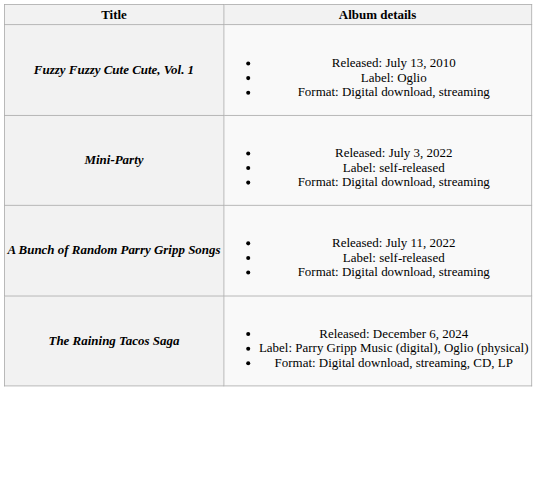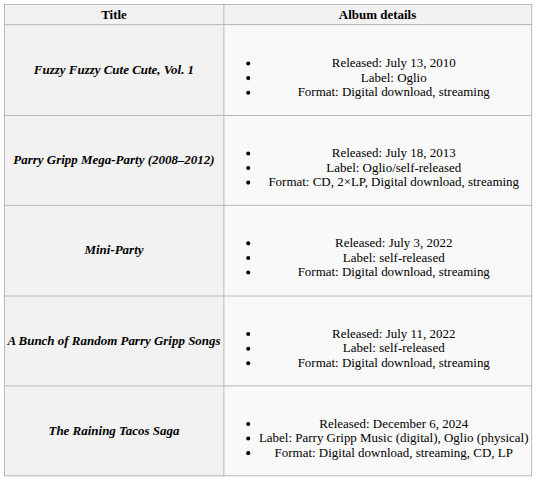 <table class="wikitable plainrowheaders" style="text-align:center;">
 <tr>
 <th scope="col">Title</th>
 <th scope="col">Album details</th>
 </tr>
 <tr>
 <th scope="row"><em>Fuzzy Fuzzy Cute Cute, Vol. 1</em></th>
 <td><br><ul><li>Released: July 13, 2010</li><li>Label: Oglio</li><li>Format: Digital download, streaming</li></ul></td>
+</tr>
+<tr>
+<th scope="row"><em>Parry Gripp Mega-Party (2008–2012)</em></th>
+<td><br><ul><li>Released: July 18, 2013</li><li>Label: Oglio/self-released</li><li>Format: CD, 2×LP, Digital download, streaming</li></ul></td>
 </tr>
 <tr>
 <th scope="row"><em>Mini-Party</em></th>
 <td><br><ul><li>Released: July 3, 2022</li><li>Label: self-released</li><li>Format: Digital download, streaming</li></ul></td>
 </tr>
 <tr>
 <th scope="row"><em>A Bunch of Random Parry Gripp Songs</em></th>
 <td><br><ul><li>Released: July 11, 2022</li><li>Label: self-released</li><li>Format: Digital download, streaming</li></ul></td>
 </tr>
 <tr>
 <th scope="row"><em>The Raining Tacos Saga</em></th>
 <td><br><ul><li>Released: December 6, 2024</li><li>Label: Parry Gripp Music (digital), Oglio (physical)</li><li>Format: Digital download, streaming, CD, LP</li></ul></td>
 </tr>
 </table>
